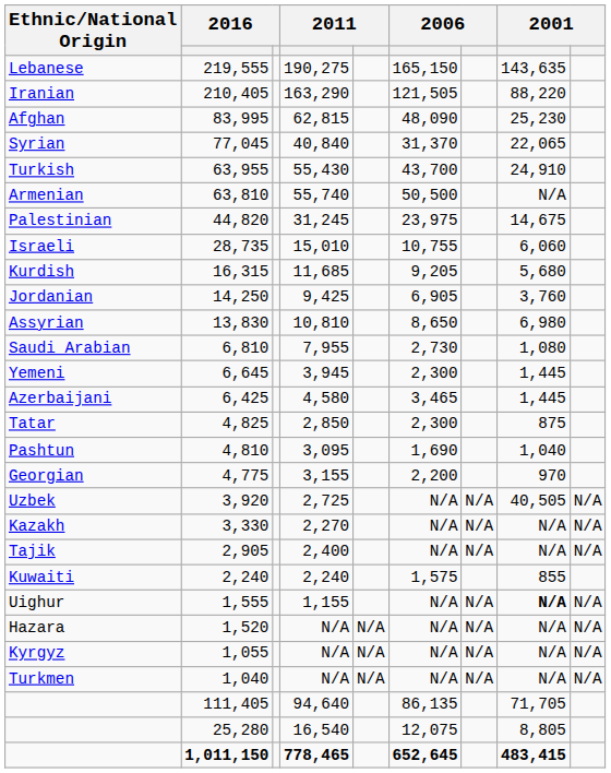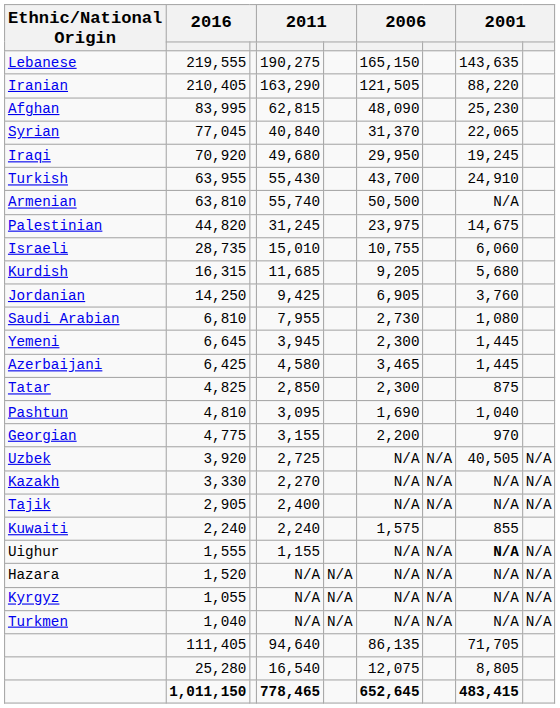 <table class="wikitable" style="text-align:right">
 <tr>
 <th rowspan="2"><big>Ethnic/National<br>Origin</big></th>
 <th style="text-align:center;" colspan="2"><big>2016</big></th>
 <th style="text-align:center;" colspan="2"><big>2011</big></th>
 <th style="text-align:center;" colspan="2"><big>2006</big></th>
 <th style="text-align:center;" colspan="2"><big>2001</big></th>
 </tr>
 <tr>
 <th><a href='#'></a></th>
 <th></th>
 <th></th>
 <th></th>
 <th></th>
 <th></th>
 <th></th>
 <th></th>
 </tr>
 <tr>
 <td style="text-align:left">  <a href='#'>Lebanese</a></td>
 <td>219,555</td>
 <td></td>
 <td>190,275</td>
 <td></td>
 <td>165,150</td>
 <td></td>
 <td>143,635</td>
 <td></td>
 </tr>
 <tr>
 <td style="text-align:left">  <a href='#'>Iranian</a></td>
 <td>210,405</td>
 <td></td>
 <td>163,290</td>
 <td></td>
 <td>121,505</td>
 <td></td>
 <td>88,220</td>
 <td></td>
 </tr>
 <tr>
 <td style="text-align:left">  <a href='#'>Afghan</a></td>
 <td>83,995</td>
 <td></td>
 <td>62,815</td>
 <td></td>
 <td>48,090</td>
 <td></td>
 <td>25,230</td>
 <td></td>
 </tr>
 <tr>
 <td style="text-align:left">  <a href='#'>Syrian</a></td>
 <td>77,045</td>
 <td></td>
 <td>40,840</td>
 <td></td>
 <td>31,370</td>
 <td></td>
 <td>22,065</td>
+<td></td>
+</tr>
+<tr>
+<td style="text-align:left">  <a href='#'>Iraqi</a></td>
+<td>70,920</td>
+<td></td>
+<td>49,680</td>
+<td></td>
+<td>29,950</td>
+<td></td>
+<td>19,245</td>
 <td></td>
 </tr>
 <tr>
 <td style="text-align:left">  <a href='#'>Turkish</a></td>
 <td>63,955</td>
 <td></td>
 <td>55,430</td>
 <td></td>
 <td>43,700</td>
 <td></td>
 <td>24,910</td>
 <td></td>
 </tr>
 <tr>
 <td style="text-align:left">  <a href='#'>Armenian</a></td>
 <td>63,810</td>
 <td></td>
 <td>55,740</td>
 <td></td>
 <td>50,500</td>
 <td></td>
 <td>N/A</td>
 <td></td>
 </tr>
 <tr>
 <td style="text-align:left">  <a href='#'>Palestinian</a></td>
 <td>44,820</td>
 <td></td>
 <td>31,245</td>
 <td></td>
 <td>23,975</td>
 <td></td>
 <td>14,675</td>
 <td></td>
 </tr>
 <tr>
 <td style="text-align:left">  <a href='#'>Israeli</a></td>
 <td>28,735</td>
 <td></td>
 <td>15,010</td>
 <td></td>
 <td>10,755</td>
 <td></td>
 <td>6,060</td>
 <td></td>
 </tr>
 <tr>
 <td style="text-align:left">  <a href='#'>Kurdish</a></td>
 <td>16,315</td>
 <td></td>
 <td>11,685</td>
 <td></td>
 <td>9,205</td>
 <td></td>
 <td>5,680</td>
 <td></td>
 </tr>
 <tr>
 <td style="text-align:left">  <a href='#'>Jordanian</a></td>
 <td>14,250</td>
 <td></td>
 <td>9,425</td>
 <td></td>
 <td>6,905</td>
 <td></td>
 <td>3,760</td>
-<td></td>
-</tr>
-<tr>
-<td style="text-align:left"><a href='#'>Assyrian</a></td>
-<td>13,830</td>
-<td></td>
-<td>10,810</td>
-<td></td>
-<td>8,650</td>
-<td></td>
-<td>6,980</td>
 <td></td>
 </tr>
 <tr>
 <td style="text-align:left">  <a href='#'>Saudi Arabian</a></td>
 <td>6,810</td>
 <td></td>
 <td>7,955</td>
 <td></td>
 <td>2,730</td>
 <td></td>
 <td>1,080</td>
 <td></td>
 </tr>
 <tr>
 <td style="text-align:left">  <a href='#'>Yemeni</a></td>
 <td>6,645</td>
 <td></td>
 <td>3,945</td>
 <td></td>
 <td>2,300</td>
 <td></td>
 <td>1,445</td>
 <td></td>
 </tr>
 <tr>
 <td style="text-align:left">  <a href='#'>Azerbaijani</a></td>
 <td>6,425</td>
 <td></td>
 <td>4,580</td>
 <td></td>
 <td>3,465</td>
 <td></td>
 <td>1,445</td>
 <td></td>
 </tr>
 <tr>
 <td style="text-align:left"><a href='#'>Tatar</a></td>
 <td>4,825</td>
 <td></td>
 <td>2,850</td>
 <td></td>
 <td>2,300</td>
 <td></td>
 <td>875</td>
 <td></td>
 </tr>
 <tr>
 <td style="text-align:left"><a href='#'>Pashtun</a></td>
 <td>4,810</td>
 <td></td>
 <td>3,095</td>
 <td></td>
 <td>1,690</td>
 <td></td>
 <td>1,040</td>
 <td></td>
 </tr>
 <tr>
 <td style="text-align:left">  <a href='#'>Georgian</a></td>
 <td>4,775</td>
 <td></td>
 <td>3,155</td>
 <td></td>
 <td>2,200</td>
 <td></td>
 <td>970</td>
 <td></td>
 </tr>
 <tr>
 <td style="text-align:left">  <a href='#'>Uzbek</a></td>
 <td>3,920</td>
 <td></td>
 <td>2,725</td>
 <td></td>
 <td>N/A</td>
 <td>N/A</td>
 <td>40,505</td>
 <td>N/A</td>
 </tr>
 <tr>
 <td style="text-align:left">  <a href='#'>Kazakh</a></td>
 <td>3,330</td>
 <td></td>
 <td>2,270</td>
 <td></td>
 <td>N/A</td>
 <td>N/A</td>
 <td>N/A</td>
 <td>N/A</td>
 </tr>
 <tr>
 <td style="text-align:left">  <a href='#'>Tajik</a></td>
 <td>2,905</td>
 <td></td>
 <td>2,400</td>
 <td></td>
 <td>N/A</td>
 <td>N/A</td>
 <td>N/A</td>
 <td>N/A</td>
 </tr>
 <tr>
 <td style="text-align:left">  <a href='#'>Kuwaiti</a></td>
 <td>2,240</td>
 <td></td>
 <td>2,240</td>
 <td></td>
 <td>1,575</td>
 <td></td>
 <td>855</td>
 <td></td>
 </tr>
 <tr>
 <td style="text-align:left">Uighur</td>
 <td>1,555</td>
 <td></td>
 <td>1,155</td>
 <td></td>
 <td>N/A</td>
 <td>N/A</td>
 <td><strong>N/A</strong></td>
 <td>N/A</td>
 </tr>
 <tr>
 <td style="text-align:left">Hazara</td>
 <td>1,520</td>
 <td></td>
 <td>N/A</td>
 <td>N/A</td>
 <td>N/A</td>
 <td>N/A</td>
 <td>N/A</td>
 <td>N/A</td>
 </tr>
 <tr>
 <td style="text-align:left">  <a href='#'>Kyrgyz</a></td>
 <td>1,055</td>
 <td></td>
 <td>N/A</td>
 <td>N/A</td>
 <td>N/A</td>
 <td>N/A</td>
 <td>N/A</td>
 <td>N/A</td>
 </tr>
 <tr>
 <td style="text-align:left">  <a href='#'>Turkmen</a></td>
 <td>1,040</td>
 <td></td>
 <td>N/A</td>
 <td>N/A</td>
 <td>N/A</td>
 <td>N/A</td>
 <td>N/A</td>
 <td>N/A</td>
 </tr>
 <tr>
 <td style="text-align:left"></td>
 <td>111,405</td>
 <td></td>
 <td>94,640</td>
 <td></td>
 <td>86,135</td>
 <td></td>
 <td>71,705</td>
 <td></td>
 </tr>
 <tr>
 <td style="text-align:left"></td>
 <td>25,280</td>
 <td></td>
 <td>16,540</td>
 <td></td>
 <td>12,075</td>
 <td></td>
 <td>8,805</td>
 <td></td>
 </tr>
 <tr>
 <td style="text-align:left"></td>
 <td><strong>1,011,150</strong></td>
 <td><strong></strong></td>
 <td><strong>778,465</strong></td>
 <td><strong></strong></td>
 <td><strong>652,645</strong></td>
 <td><strong></strong></td>
 <td><strong>483,415</strong></td>
 <td><strong></strong></td>
 </tr>
 </table>
